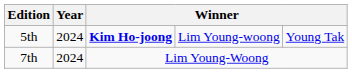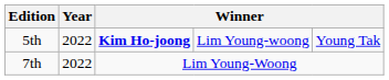 <table class="wikitable" style="text-align:center">
 <tr>
 <th>Edition</th>
 <th>Year</th>
 <th colspan="3">Winner</th>
 </tr>
 <tr>
 <td>5th</td>
-<td>2024</td>
+<td>2022</td>
 <td><strong><a href='#'>Kim Ho-joong</a></strong></td>
 <td><a href='#'>Lim Young-woong</a></td>
 <td><a href='#'>Young Tak</a></td>
 </tr>
 <tr>
 <td>7th</td>
-<td>2024</td>
+<td>2022</td>
 <td colspan="3"><a href='#'>Lim Young-Woong</a></td>
 </tr>
 </table>
